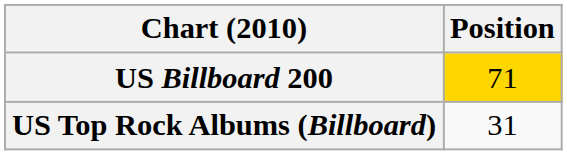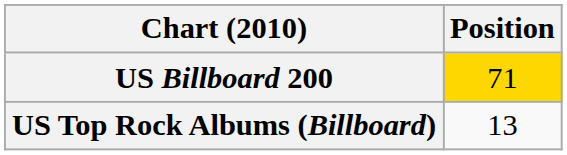 <table class="wikitable sortable plainrowheaders" style="text-align:center">
 <tr>
 <th scope="col">Chart (2010)</th>
 <th scope="col">Position</th>
 </tr>
 <tr>
 <th scope="row">US <em>Billboard</em> 200</th>
 <td style="background: gold;">71</td>
 </tr>
 <tr>
 <th scope="row">US Top Rock Albums (<em>Billboard</em>)</th>
-<td>31</td>
+<td>13</td>
 </tr>
 </table>
